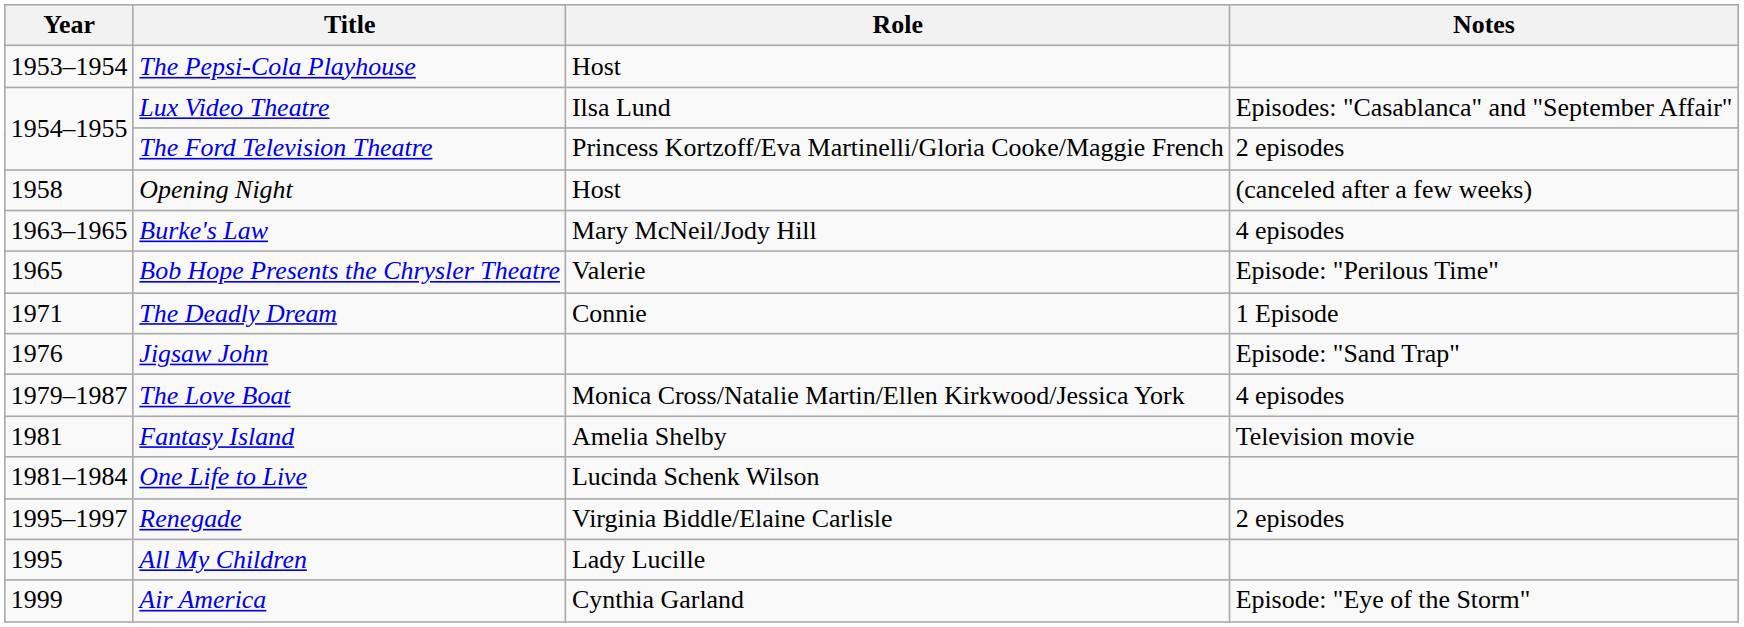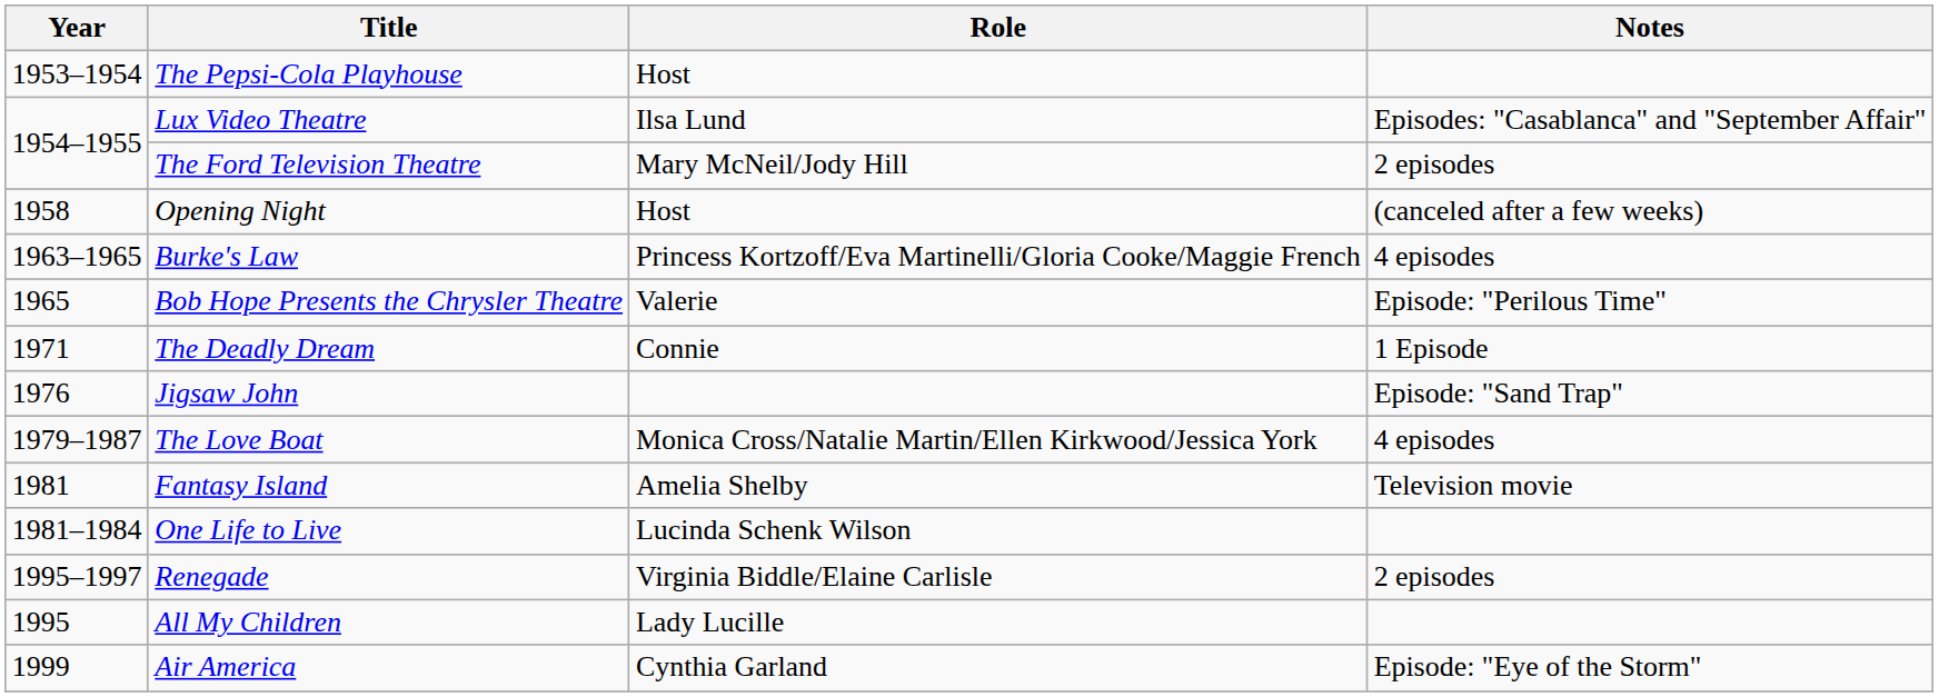 <table class="wikitable">
 <tr>
 <th>Year</th>
 <th>Title</th>
 <th>Role</th>
 <th>Notes</th>
 </tr>
 <tr>
 <td>1953–1954</td>
 <td><em><a href='#'>The Pepsi-Cola Playhouse</a></em></td>
 <td>Host</td>
 <td></td>
 </tr>
 <tr>
 <td rowspan=2>1954–1955</td>
 <td><em><a href='#'>Lux Video Theatre</a></em></td>
 <td>Ilsa Lund</td>
 <td>Episodes: "Casablanca" and "September Affair"</td>
 </tr>
 <tr>
 <td><em><a href='#'>The Ford Television Theatre</a></em></td>
-<td>Princess Kortzoff/Eva Martinelli/Gloria Cooke/Maggie French</td>
+<td>Mary McNeil/Jody Hill</td>
 <td>2 episodes</td>
 </tr>
 <tr>
 <td>1958</td>
 <td><em>Opening Night</em></td>
 <td>Host</td>
 <td>(canceled after a few weeks)</td>
 </tr>
 <tr>
 <td>1963–1965</td>
 <td><em><a href='#'>Burke's Law</a></em></td>
-<td>Mary McNeil/Jody Hill</td>
+<td>Princess Kortzoff/Eva Martinelli/Gloria Cooke/Maggie French</td>
 <td>4 episodes</td>
 </tr>
 <tr>
 <td>1965</td>
 <td><em><a href='#'>Bob Hope Presents the Chrysler Theatre</a></em></td>
 <td>Valerie</td>
 <td>Episode: "Perilous Time"</td>
 </tr>
 <tr>
 <td>1971</td>
 <td><em><a href='#'>The Deadly Dream</a></em></td>
 <td>Connie</td>
 <td>1 Episode</td>
 </tr>
 <tr>
 <td>1976</td>
 <td><em><a href='#'>Jigsaw John</a></em></td>
 <td></td>
 <td>Episode: "Sand Trap"</td>
 </tr>
 <tr>
 <td>1979–1987</td>
 <td><em><a href='#'>The Love Boat</a></em></td>
 <td>Monica Cross/Natalie Martin/Ellen Kirkwood/Jessica York</td>
 <td>4 episodes</td>
 </tr>
 <tr>
 <td>1981</td>
 <td><em><a href='#'>Fantasy Island</a></em></td>
 <td>Amelia Shelby</td>
 <td>Television movie</td>
 </tr>
 <tr>
 <td>1981–1984</td>
 <td><em><a href='#'>One Life to Live</a></em></td>
 <td>Lucinda Schenk Wilson</td>
 <td></td>
 </tr>
 <tr>
 <td>1995–1997</td>
 <td><em><a href='#'>Renegade</a></em></td>
 <td>Virginia Biddle/Elaine Carlisle</td>
 <td>2 episodes</td>
 </tr>
 <tr>
 <td>1995</td>
 <td><em><a href='#'>All My Children</a></em></td>
 <td>Lady Lucille</td>
 <td></td>
 </tr>
 <tr>
 <td>1999</td>
 <td><em><a href='#'>Air America</a></em></td>
 <td>Cynthia Garland</td>
 <td>Episode: "Eye of the Storm"</td>
 </tr>
 </table>
